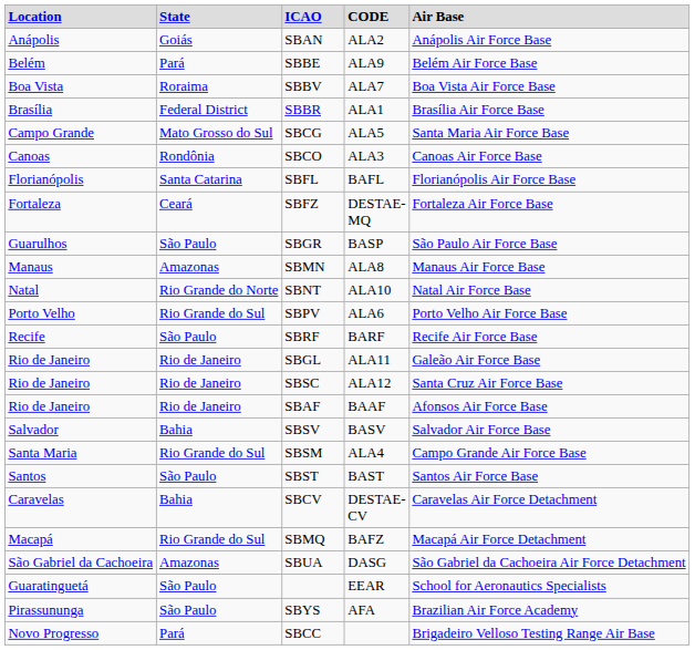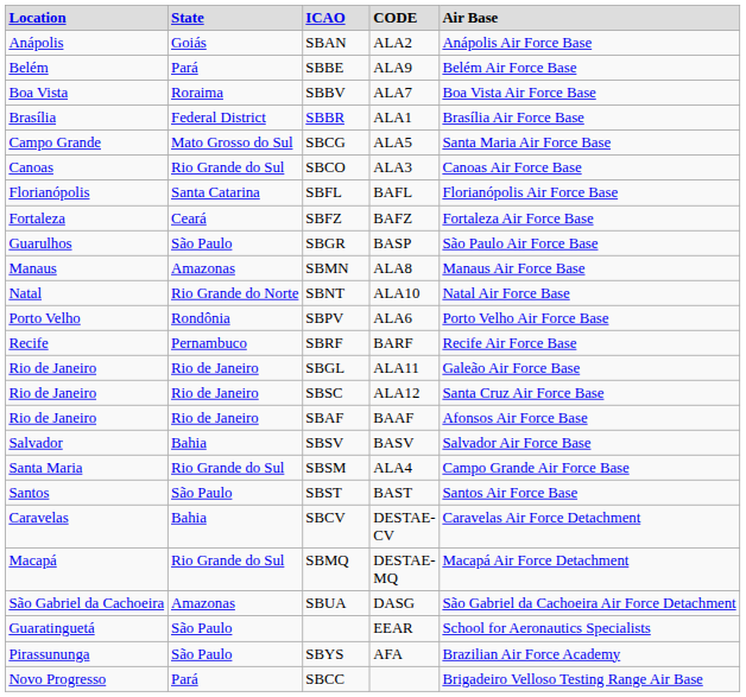 <table class="wikitable sortable" style="font-size:95%;">
 <tr valign=baseline style="font-weight:bold; background-color: #DDDDDD;">
 <td><a href='#'>Location</a></td>
 <td><a href='#'>State</a></td>
 <td style="width:4em;"><a href='#'>ICAO</a></td>
 <td style="width:4em;">CODE</td>
 <td>Air Base</td>
 </tr>
 <tr valign=top>
 <td><a href='#'>Anápolis</a></td>
 <td><a href='#'>Goiás</a></td>
 <td>SBAN</td>
 <td>ALA2</td>
 <td><a href='#'>Anápolis Air Force Base</a></td>
 </tr>
 <tr valign=top>
 <td><a href='#'>Belém</a></td>
 <td><a href='#'>Pará</a></td>
 <td>SBBE</td>
 <td>ALA9</td>
 <td><a href='#'>Belém Air Force Base</a></td>
 </tr>
 <tr valign=top>
 <td><a href='#'>Boa Vista</a></td>
 <td><a href='#'>Roraima</a></td>
 <td>SBBV</td>
 <td>ALA7</td>
 <td><a href='#'>Boa Vista Air Force Base</a></td>
 </tr>
 <tr valign=top>
 <td><a href='#'>Brasília</a></td>
 <td><a href='#'>Federal District</a></td>
 <td><a href='#'>SBBR</a></td>
 <td>ALA1</td>
 <td><a href='#'>Brasília Air Force Base</a></td>
 </tr>
 <tr valign=top>
 <td><a href='#'>Campo Grande</a></td>
 <td><a href='#'>Mato Grosso do Sul</a></td>
 <td>SBCG</td>
 <td>ALA5</td>
 <td><a href='#'>Santa Maria Air Force Base</a></td>
 </tr>
 <tr valign=top>
 <td><a href='#'>Canoas</a></td>
-<td><a href='#'>Rondônia</a></td>
+<td><a href='#'>Rio Grande do Sul</a></td>
 <td>SBCO</td>
 <td>ALA3</td>
 <td><a href='#'>Canoas Air Force Base</a></td>
 </tr>
 <tr valign=top>
 <td><a href='#'>Florianópolis</a></td>
 <td><a href='#'>Santa Catarina</a></td>
 <td>SBFL</td>
 <td>BAFL</td>
 <td><a href='#'>Florianópolis Air Force Base</a></td>
 </tr>
 <tr valign=top>
 <td><a href='#'>Fortaleza</a></td>
 <td><a href='#'>Ceará</a></td>
 <td>SBFZ</td>
-<td>DESTAE-MQ</td>
+<td>BAFZ</td>
 <td><a href='#'>Fortaleza Air Force Base</a></td>
 </tr>
 <tr valign=top>
 <td><a href='#'>Guarulhos</a></td>
 <td><a href='#'>São Paulo</a></td>
 <td>SBGR</td>
 <td>BASP</td>
 <td><a href='#'>São Paulo Air Force Base</a></td>
 </tr>
 <tr valign=top>
 <td><a href='#'>Manaus</a></td>
 <td><a href='#'>Amazonas</a></td>
 <td>SBMN</td>
 <td>ALA8</td>
 <td><a href='#'>Manaus Air Force Base</a></td>
 </tr>
 <tr valign=top>
 <td><a href='#'>Natal</a></td>
 <td><a href='#'>Rio Grande do Norte</a></td>
 <td>SBNT</td>
 <td>ALA10</td>
 <td><a href='#'>Natal Air Force Base</a></td>
 </tr>
 <tr valign=top>
 <td><a href='#'>Porto Velho</a></td>
-<td><a href='#'>Rio Grande do Sul</a></td>
+<td><a href='#'>Rondônia</a></td>
 <td>SBPV</td>
 <td>ALA6</td>
 <td><a href='#'>Porto Velho Air Force Base</a></td>
 </tr>
 <tr valign=top>
 <td><a href='#'>Recife</a></td>
-<td><a href='#'>São Paulo</a></td>
+<td><a href='#'>Pernambuco</a></td>
 <td>SBRF</td>
 <td>BARF</td>
 <td><a href='#'>Recife Air Force Base</a></td>
 </tr>
 <tr valign=top>
 <td><a href='#'>Rio de Janeiro</a></td>
 <td><a href='#'>Rio de Janeiro</a></td>
 <td>SBGL</td>
 <td>ALA11</td>
 <td><a href='#'>Galeão Air Force Base</a></td>
 </tr>
 <tr valign=top>
 <td><a href='#'>Rio de Janeiro</a></td>
 <td><a href='#'>Rio de Janeiro</a></td>
 <td>SBSC</td>
 <td>ALA12</td>
 <td><a href='#'>Santa Cruz Air Force Base</a></td>
 </tr>
 <tr valign=top>
 <td><a href='#'>Rio de Janeiro</a></td>
 <td><a href='#'>Rio de Janeiro</a></td>
 <td>SBAF</td>
 <td>BAAF</td>
 <td><a href='#'>Afonsos Air Force Base</a></td>
 </tr>
 <tr valign=top>
 <td><a href='#'>Salvador</a></td>
 <td><a href='#'>Bahia</a></td>
 <td>SBSV</td>
 <td>BASV</td>
 <td><a href='#'>Salvador Air Force Base</a></td>
 </tr>
 <tr valign=top>
 <td><a href='#'>Santa Maria</a></td>
 <td><a href='#'>Rio Grande do Sul</a></td>
 <td>SBSM</td>
 <td>ALA4</td>
 <td><a href='#'>Campo Grande Air Force Base</a></td>
 </tr>
 <tr valign=top>
 <td><a href='#'>Santos</a></td>
 <td><a href='#'>São Paulo</a></td>
 <td>SBST</td>
 <td>BAST</td>
 <td><a href='#'>Santos Air Force Base</a></td>
 </tr>
 <tr valign=top>
 <td><a href='#'>Caravelas</a></td>
 <td><a href='#'>Bahia</a></td>
 <td>SBCV</td>
 <td>DESTAE-CV</td>
 <td><a href='#'>Caravelas Air Force Detachment</a></td>
 </tr>
 <tr valign=top>
 <td><a href='#'>Macapá</a></td>
 <td><a href='#'>Rio Grande do Sul</a></td>
 <td>SBMQ</td>
-<td>BAFZ</td>
+<td>DESTAE-MQ</td>
 <td><a href='#'>Macapá Air Force Detachment</a></td>
 </tr>
 <tr valign=top>
 <td><a href='#'>São Gabriel da Cachoeira</a></td>
 <td><a href='#'>Amazonas</a></td>
 <td>SBUA</td>
 <td>DASG</td>
 <td><a href='#'>São Gabriel da Cachoeira Air Force Detachment</a></td>
 </tr>
 <tr valign=top>
 <td><a href='#'>Guaratinguetá</a></td>
 <td><a href='#'>São Paulo</a></td>
 <td></td>
 <td>EEAR</td>
 <td><a href='#'>School for Aeronautics Specialists</a></td>
 </tr>
 <tr valign=top>
 <td><a href='#'>Pirassununga</a></td>
 <td><a href='#'>São Paulo</a></td>
 <td>SBYS</td>
 <td>AFA</td>
 <td><a href='#'>Brazilian Air Force Academy</a></td>
 </tr>
 <tr valign=top>
 <td><a href='#'>Novo Progresso</a></td>
 <td><a href='#'>Pará</a></td>
 <td>SBCC</td>
 <td></td>
 <td><a href='#'>Brigadeiro Velloso Testing Range Air Base</a></td>
 </tr>
 </table>
